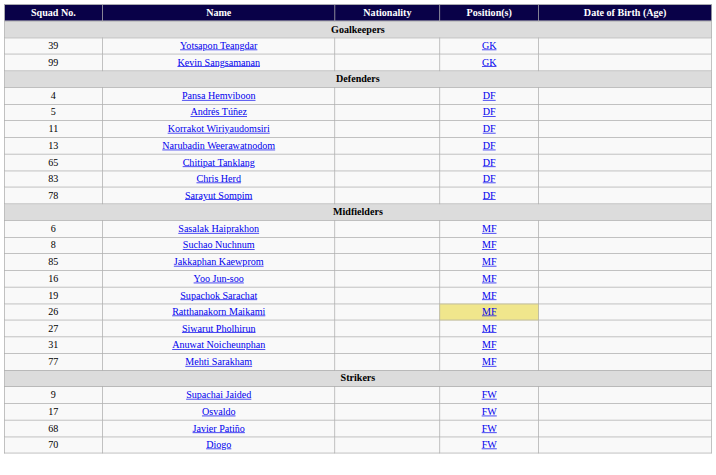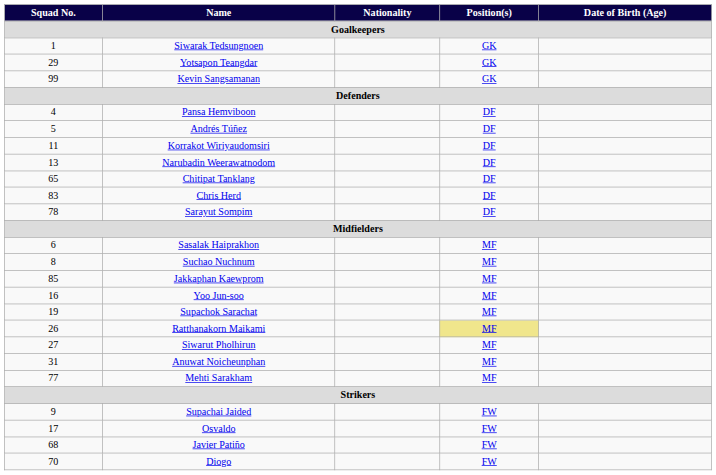 <table class="wikitable" style="text-align:center; font-size:90%; width:80%;">
 <tr>
 <th style="background:#090148; color:white; text-align:center;">Squad No.</th>
 <th style="background:#090148; color:white; text-align:center;">Name</th>
 <th style="background:#090148; color:white; text-align:center;">Nationality</th>
 <th style="background:#090148; color:white; text-align:center;">Position(s)</th>
 <th style="background:#090148; color:white; text-align:center;">Date of Birth (Age)</th>
 </tr>
 <tr>
 <th colspan="5" style="background:#dcdcdc; text-align:center">Goalkeepers</th>
 </tr>
 <tr>
-<td>39</td>
+<td>1</td>
+<td><a href='#'>Siwarak Tedsungnoen</a></td>
+<td></td>
+<td><a href='#'>GK</a></td>
+<td></td>
+</tr>
+<tr>
+<td>29</td>
 <td><a href='#'>Yotsapon Teangdar</a></td>
 <td></td>
 <td><a href='#'>GK</a></td>
 <td></td>
 </tr>
 <tr>
 <td>99</td>
 <td><a href='#'>Kevin Sangsamanan</a></td>
 <td>  </td>
 <td><a href='#'>GK</a></td>
 <td></td>
 </tr>
 <tr>
 <th colspan="5" style="background:#dcdcdc; text-align:center">Defenders</th>
 </tr>
 <tr>
 <td>4</td>
 <td><a href='#'>Pansa Hemviboon</a></td>
 <td></td>
 <td><a href='#'>DF</a></td>
 <td></td>
 </tr>
 <tr>
 <td>5</td>
 <td><a href='#'>Andrés Túñez</a></td>
 <td> </td>
 <td><a href='#'>DF</a></td>
 <td></td>
 </tr>
 <tr>
 <td>11</td>
 <td><a href='#'>Korrakot Wiriyaudomsiri</a></td>
 <td></td>
 <td><a href='#'>DF</a></td>
 <td></td>
 </tr>
 <tr>
 <td>13</td>
 <td><a href='#'>Narubadin Weerawatnodom</a></td>
 <td></td>
 <td><a href='#'>DF</a></td>
 <td></td>
 </tr>
 <tr>
 <td>65</td>
 <td><a href='#'>Chitipat Tanklang</a></td>
 <td></td>
 <td><a href='#'>DF</a></td>
 <td></td>
 </tr>
 <tr>
 <td>83</td>
 <td><a href='#'>Chris Herd</a></td>
 <td> </td>
 <td><a href='#'>DF</a></td>
 <td></td>
 </tr>
 <tr>
 <td>78</td>
 <td><a href='#'>Sarayut Sompim</a></td>
 <td></td>
 <td><a href='#'>DF</a></td>
 <td></td>
 </tr>
 <tr>
 <th colspan="5" style="background:#dcdcdc; text-align:center">Midfielders</th>
 </tr>
 <tr>
 <td>6</td>
 <td><a href='#'>Sasalak Haiprakhon</a></td>
 <td></td>
 <td><a href='#'>MF</a></td>
 <td></td>
 </tr>
 <tr>
 <td>8</td>
 <td><a href='#'>Suchao Nuchnum</a></td>
 <td></td>
 <td><a href='#'>MF</a></td>
 <td></td>
 </tr>
 <tr>
 <td>85</td>
 <td><a href='#'>Jakkaphan Kaewprom</a></td>
 <td></td>
 <td><a href='#'>MF</a></td>
 <td></td>
 </tr>
 <tr>
 <td>16</td>
 <td><a href='#'>Yoo Jun-soo</a></td>
 <td></td>
 <td><a href='#'>MF</a></td>
 <td></td>
 </tr>
 <tr>
 <td>19</td>
 <td><a href='#'>Supachok Sarachat</a></td>
 <td></td>
 <td><a href='#'>MF</a></td>
 <td></td>
 </tr>
 <tr>
 <td>26</td>
 <td><a href='#'>Ratthanakorn Maikami</a></td>
 <td></td>
 <td style="background: khaki;"><a href='#'>MF</a></td>
 <td></td>
 </tr>
 <tr>
 <td>27</td>
 <td><a href='#'>Siwarut Pholhirun</a></td>
 <td></td>
 <td><a href='#'>MF</a></td>
 <td></td>
 </tr>
 <tr>
 <td>31</td>
 <td><a href='#'>Anuwat Noicheunphan</a></td>
 <td></td>
 <td><a href='#'>MF</a></td>
 <td></td>
 </tr>
 <tr>
 <td>77</td>
 <td><a href='#'>Mehti Sarakham</a></td>
 <td></td>
 <td><a href='#'>MF</a></td>
 <td></td>
 </tr>
 <tr>
 <th colspan="5" style="background:#dcdcdc; text-align:center">Strikers</th>
 </tr>
 <tr>
 <td>9</td>
 <td><a href='#'>Supachai Jaided</a></td>
 <td></td>
 <td><a href='#'>FW</a></td>
 <td></td>
 </tr>
 <tr>
 <td>17</td>
 <td><a href='#'>Osvaldo</a></td>
 <td></td>
 <td><a href='#'>FW</a></td>
 <td></td>
 </tr>
 <tr>
 <td>68</td>
 <td><a href='#'>Javier Patiño</a></td>
 <td> </td>
 <td><a href='#'>FW</a></td>
 <td></td>
 </tr>
 <tr>
 <td>70</td>
 <td><a href='#'>Diogo</a></td>
 <td></td>
 <td><a href='#'>FW</a></td>
 <td></td>
 </tr>
 </table>
